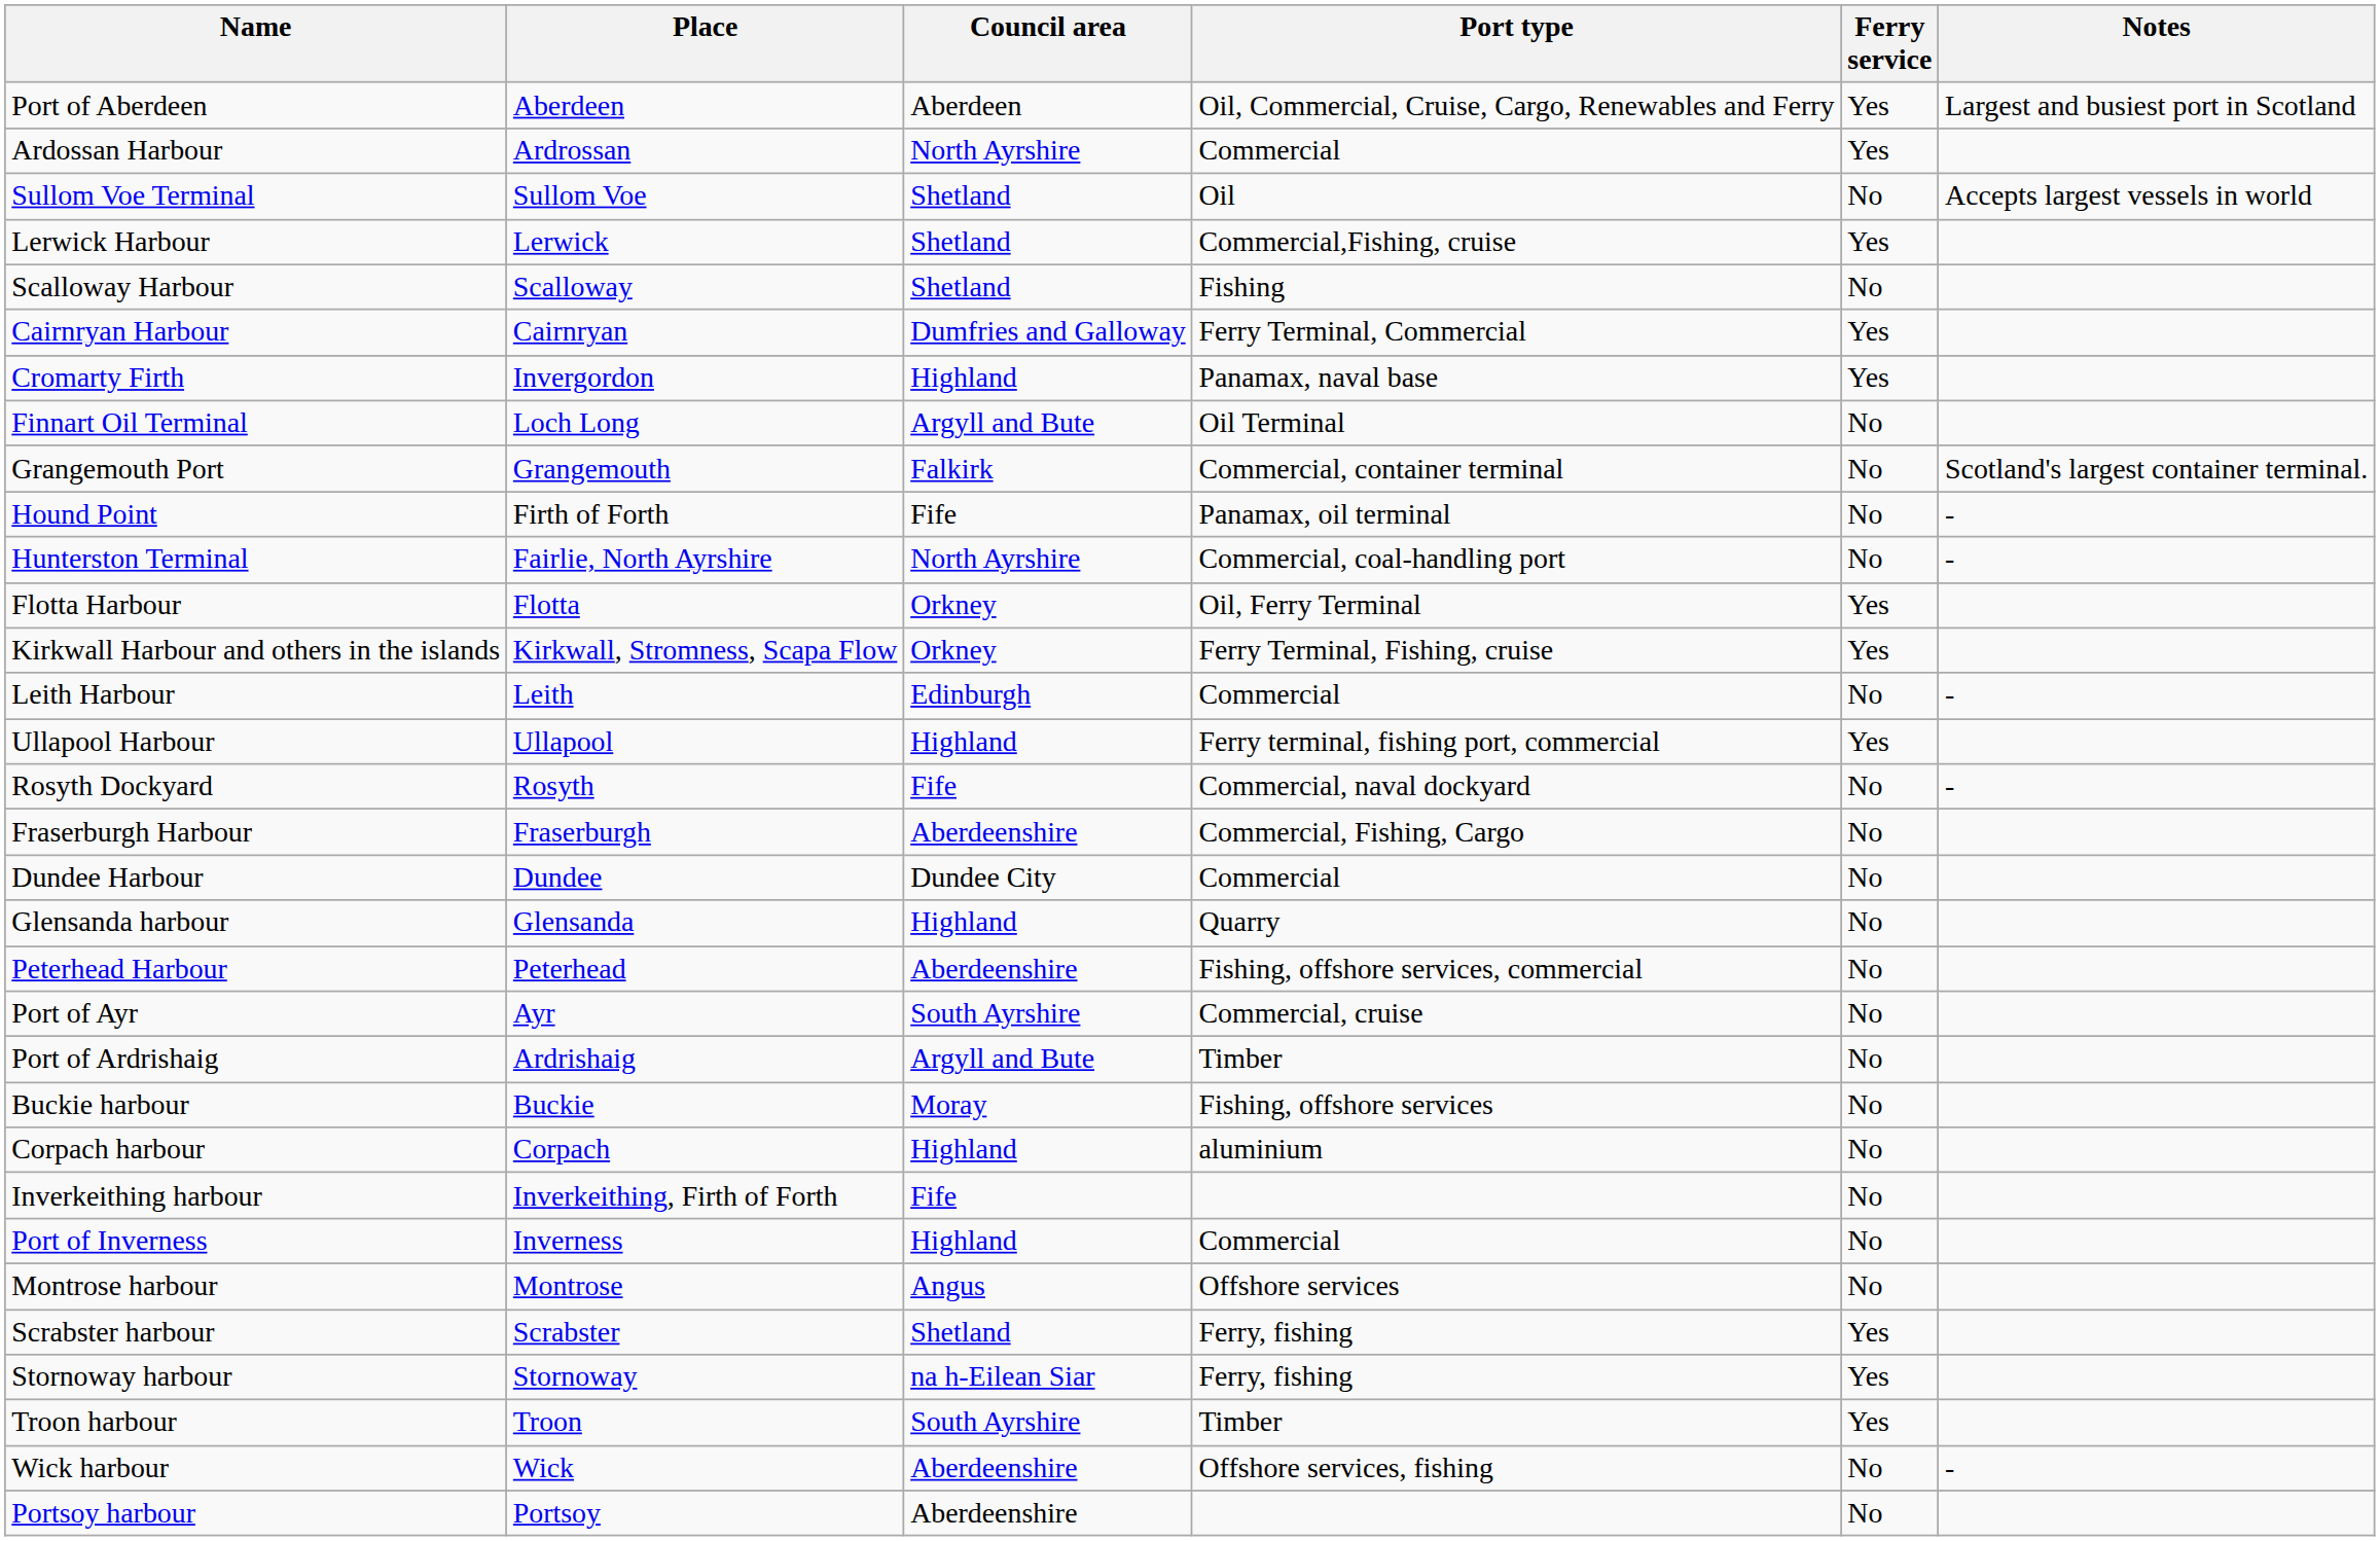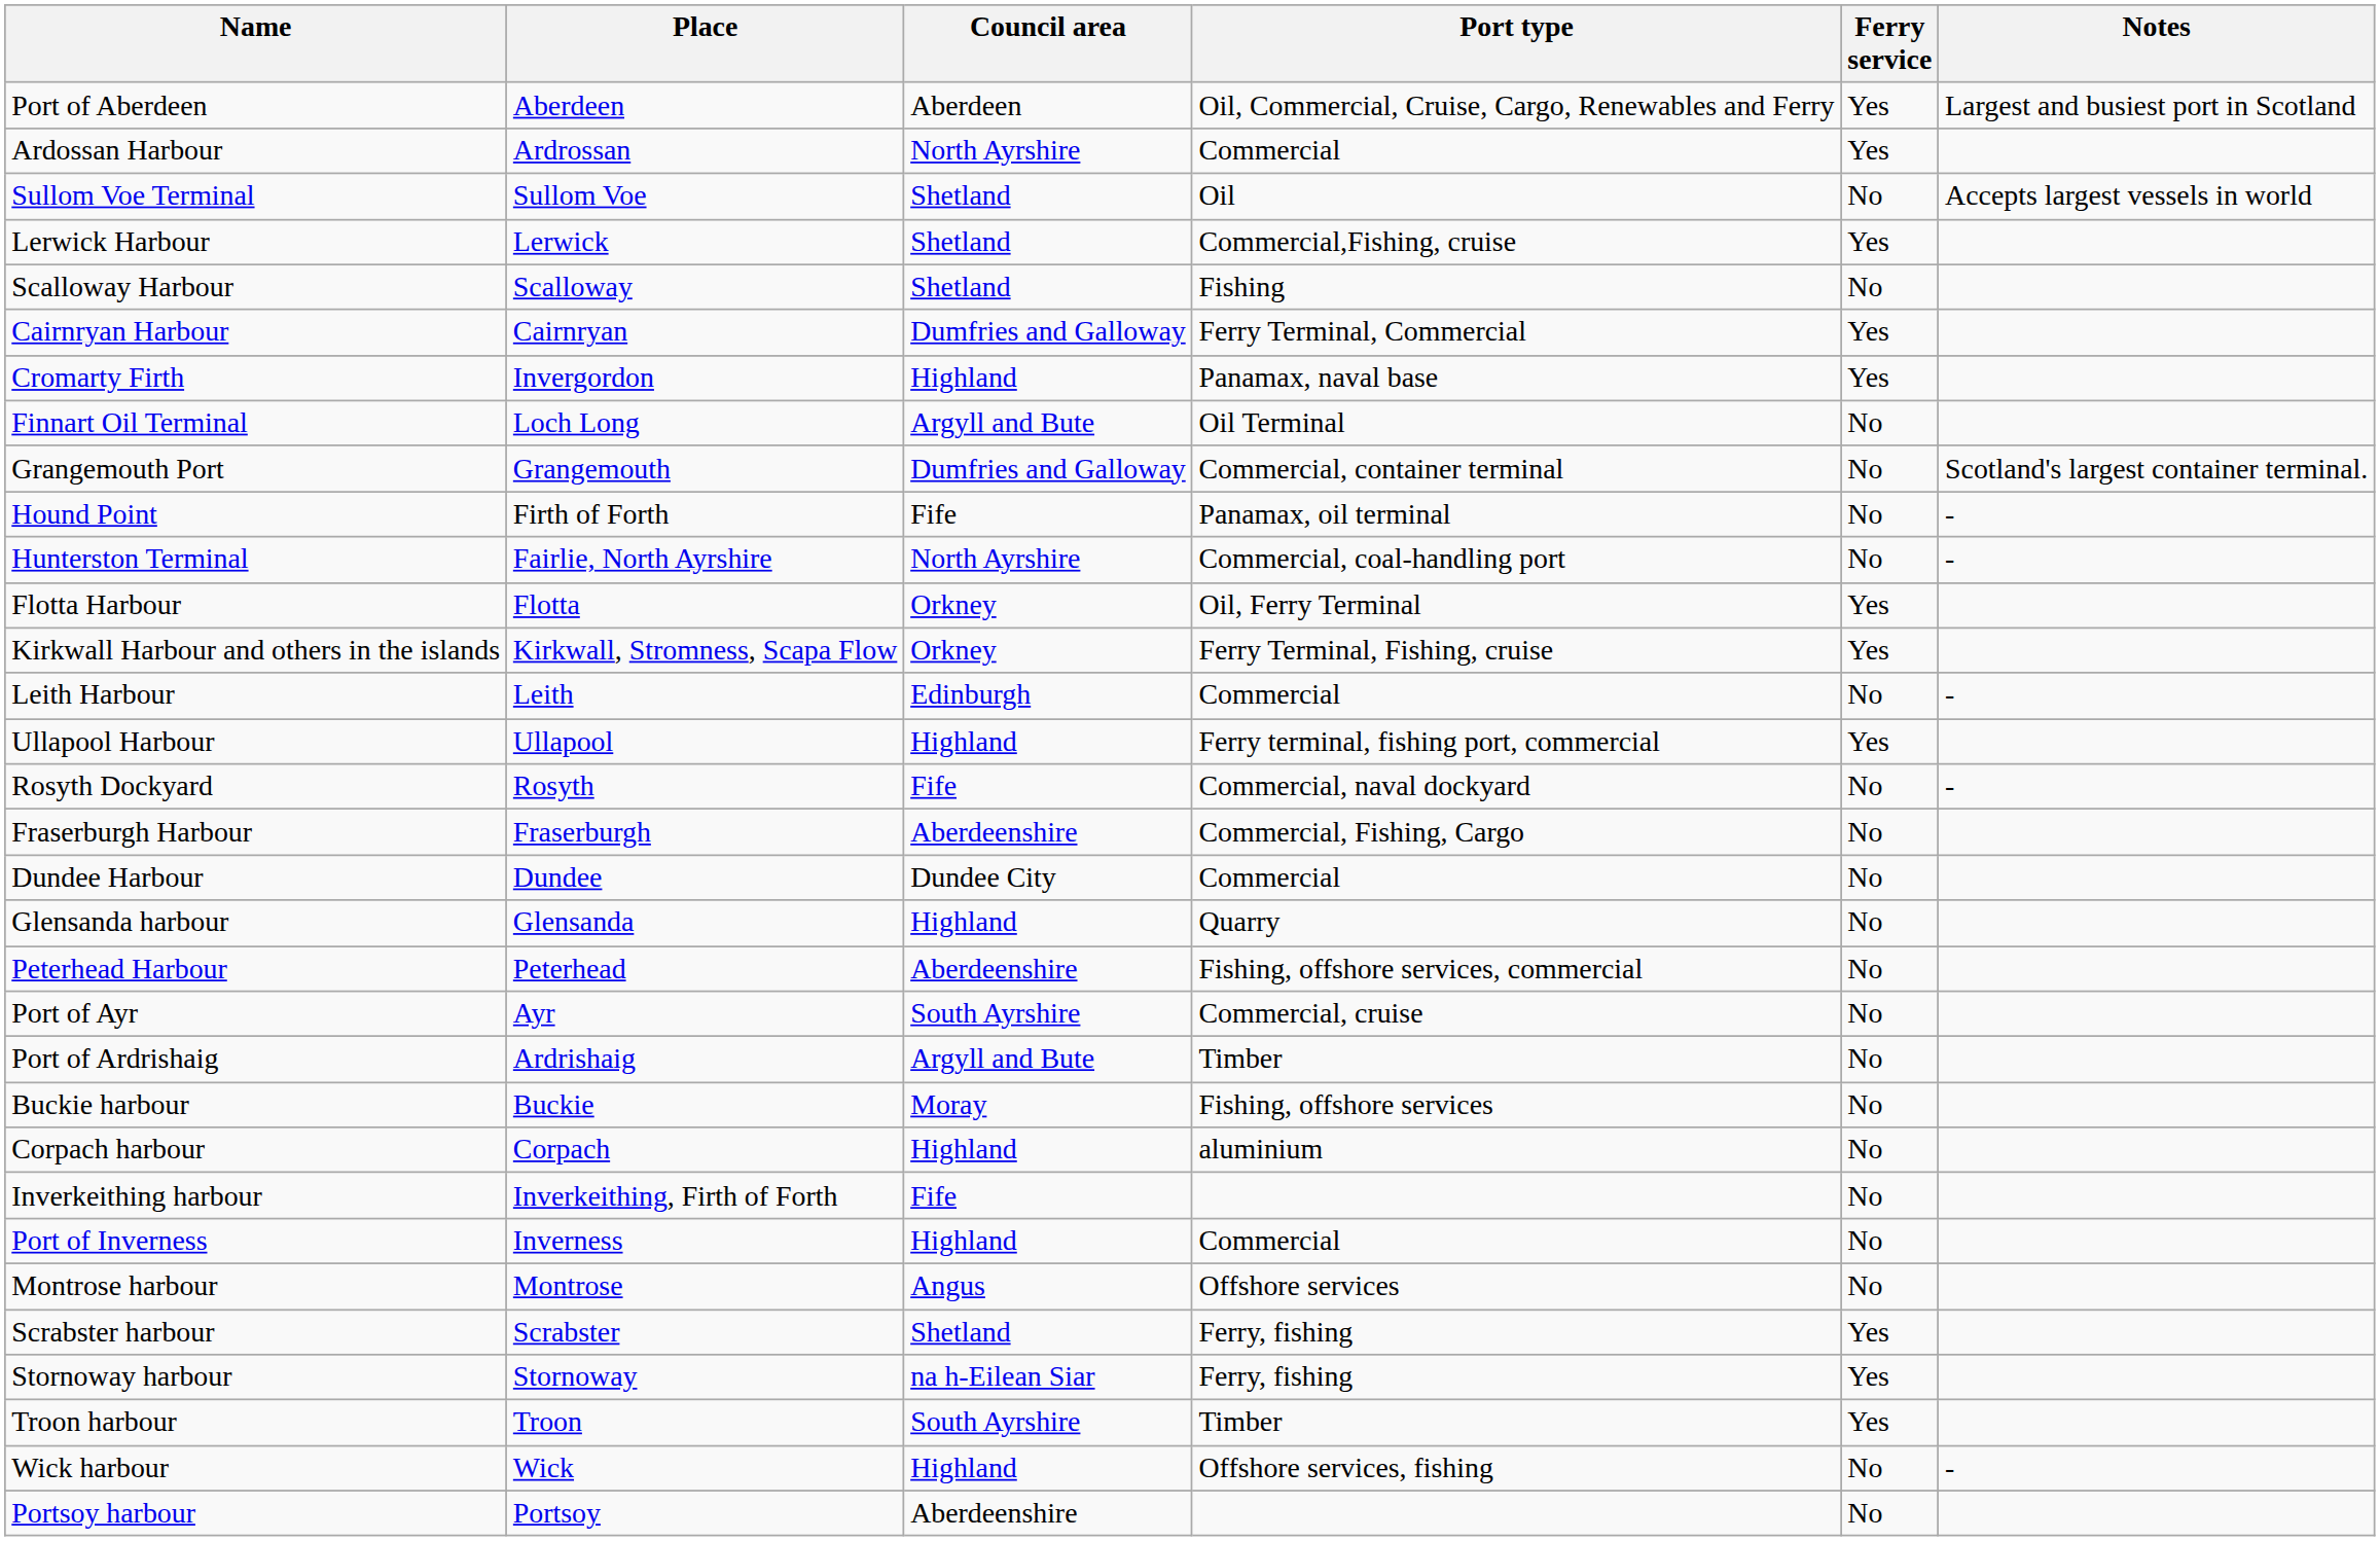 <table class="wikitable sortable">
 <tr valign=top>
 <th>Name</th>
 <th>Place</th>
 <th>Council area</th>
 <th>Port type</th>
 <th>Ferry <br>service</th>
 <th>Notes</th>
 </tr>
 <tr>
 <td>Port of Aberdeen</td>
 <td><a href='#'>Aberdeen</a></td>
 <td>Aberdeen</td>
 <td>Oil, Commercial, Cruise, Cargo, Renewables and Ferry</td>
 <td>Yes</td>
 <td>Largest and busiest port in Scotland</td>
 </tr>
 <tr>
 <td>Ardossan Harbour</td>
 <td><a href='#'>Ardrossan</a></td>
 <td><a href='#'>North Ayrshire</a></td>
 <td>Commercial</td>
 <td>Yes</td>
 <td></td>
 </tr>
 <tr>
 <td><a href='#'>Sullom Voe Terminal</a></td>
 <td><a href='#'>Sullom Voe</a></td>
 <td><a href='#'>Shetland</a></td>
 <td>Oil</td>
 <td>No</td>
 <td>Accepts largest vessels in world </td>
 </tr>
 <tr>
 <td>Lerwick Harbour</td>
 <td><a href='#'>Lerwick</a></td>
 <td><a href='#'>Shetland</a></td>
 <td>Commercial,Fishing, cruise</td>
 <td>Yes</td>
 <td></td>
 </tr>
 <tr>
 <td>Scalloway Harbour</td>
 <td><a href='#'>Scalloway</a></td>
 <td><a href='#'>Shetland</a></td>
 <td>Fishing</td>
 <td>No</td>
 <td></td>
 </tr>
 <tr>
 <td><a href='#'>Cairnryan Harbour</a></td>
 <td><a href='#'>Cairnryan</a></td>
 <td><a href='#'>Dumfries and Galloway</a></td>
 <td>Ferry Terminal, Commercial</td>
 <td>Yes</td>
 <td></td>
 </tr>
 <tr>
 <td><a href='#'>Cromarty Firth</a></td>
 <td><a href='#'>Invergordon</a></td>
 <td><a href='#'>Highland</a></td>
 <td>Panamax, naval base</td>
 <td>Yes</td>
 <td></td>
 </tr>
 <tr>
 <td><a href='#'>Finnart Oil Terminal</a></td>
 <td><a href='#'>Loch Long</a></td>
 <td><a href='#'>Argyll and Bute</a></td>
 <td>Oil Terminal</td>
 <td>No</td>
 <td></td>
 </tr>
 <tr>
 <td>Grangemouth Port</td>
 <td><a href='#'>Grangemouth</a></td>
-<td><a href='#'>Falkirk</a></td>
+<td><a href='#'>Dumfries and Galloway</a></td>
 <td>Commercial, container terminal</td>
 <td>No</td>
 <td>Scotland's largest container terminal.</td>
 </tr>
 <tr>
 <td><a href='#'>Hound Point</a></td>
 <td>Firth of Forth</td>
 <td>Fife</td>
 <td>Panamax, oil terminal</td>
 <td>No</td>
 <td>-</td>
 </tr>
 <tr>
 <td><a href='#'>Hunterston Terminal</a></td>
 <td><a href='#'>Fairlie, North Ayrshire</a></td>
 <td><a href='#'>North Ayrshire</a></td>
 <td>Commercial, coal-handling port</td>
 <td>No</td>
 <td>-</td>
 </tr>
 <tr>
 <td>Flotta Harbour</td>
 <td><a href='#'>Flotta</a></td>
 <td><a href='#'>Orkney</a></td>
 <td>Oil, Ferry Terminal</td>
 <td>Yes</td>
 <td></td>
 </tr>
 <tr>
 <td>Kirkwall Harbour and others in the islands</td>
 <td><a href='#'>Kirkwall</a>, <a href='#'>Stromness</a>, <a href='#'>Scapa Flow</a></td>
 <td><a href='#'>Orkney</a></td>
 <td>Ferry Terminal, Fishing, cruise</td>
 <td>Yes</td>
 <td></td>
 </tr>
 <tr>
 <td>Leith Harbour</td>
 <td><a href='#'>Leith</a></td>
 <td><a href='#'>Edinburgh</a></td>
 <td>Commercial</td>
 <td>No</td>
 <td>-</td>
 </tr>
 <tr>
 <td>Ullapool Harbour</td>
 <td><a href='#'>Ullapool</a></td>
 <td><a href='#'>Highland</a></td>
 <td>Ferry terminal, fishing port, commercial</td>
 <td>Yes</td>
 </tr>
 <tr>
 <td>Rosyth Dockyard</td>
 <td><a href='#'>Rosyth</a></td>
 <td><a href='#'>Fife</a></td>
 <td>Commercial, naval dockyard</td>
 <td>No</td>
 <td>-</td>
 </tr>
 <tr>
 <td>Fraserburgh Harbour</td>
 <td><a href='#'>Fraserburgh</a></td>
 <td><a href='#'>Aberdeenshire</a></td>
 <td>Commercial, Fishing, Cargo</td>
 <td>No</td>
 <td></td>
 </tr>
 <tr>
 <td>Dundee Harbour</td>
 <td><a href='#'>Dundee</a></td>
 <td>Dundee City</td>
 <td>Commercial</td>
 <td>No</td>
 <td></td>
 </tr>
 <tr>
 <td>Glensanda harbour</td>
 <td><a href='#'>Glensanda</a></td>
 <td><a href='#'>Highland</a></td>
 <td>Quarry</td>
 <td>No</td>
 <td></td>
 </tr>
 <tr>
 <td><a href='#'>Peterhead Harbour</a></td>
 <td><a href='#'>Peterhead</a></td>
 <td><a href='#'>Aberdeenshire</a></td>
 <td>Fishing, offshore services, commercial </td>
 <td>No</td>
 <td></td>
 </tr>
 <tr>
 <td>Port of Ayr</td>
 <td><a href='#'>Ayr</a></td>
 <td><a href='#'>South Ayrshire</a></td>
 <td>Commercial, cruise </td>
 <td>No</td>
 <td></td>
 </tr>
 <tr>
 <td>Port of Ardrishaig</td>
 <td><a href='#'>Ardrishaig</a></td>
 <td><a href='#'>Argyll and Bute</a></td>
 <td>Timber </td>
 <td>No</td>
 <td></td>
 </tr>
 <tr>
 <td>Buckie harbour</td>
 <td><a href='#'>Buckie</a></td>
 <td><a href='#'>Moray</a></td>
 <td>Fishing, offshore services </td>
 <td>No</td>
 <td></td>
 </tr>
 <tr>
 <td>Corpach harbour</td>
 <td><a href='#'>Corpach</a></td>
 <td><a href='#'>Highland</a></td>
 <td>aluminium</td>
 <td>No</td>
 <td></td>
 </tr>
 <tr>
 <td>Inverkeithing harbour</td>
 <td><a href='#'>Inverkeithing</a>, Firth of Forth</td>
 <td><a href='#'>Fife</a></td>
 <td></td>
 <td>No</td>
 <td></td>
 </tr>
 <tr>
 <td><a href='#'>Port of Inverness</a></td>
 <td><a href='#'>Inverness</a></td>
 <td><a href='#'>Highland</a></td>
 <td>Commercial</td>
 <td>No</td>
 <td></td>
 </tr>
 <tr>
 <td>Montrose harbour</td>
 <td><a href='#'>Montrose</a></td>
 <td><a href='#'>Angus</a></td>
 <td>Offshore services</td>
 <td>No</td>
 <td></td>
 </tr>
 <tr>
 <td>Scrabster harbour</td>
 <td><a href='#'>Scrabster</a></td>
 <td><a href='#'>Shetland</a></td>
 <td>Ferry, fishing</td>
 <td>Yes</td>
 <td></td>
 </tr>
 <tr>
 <td>Stornoway harbour</td>
 <td><a href='#'>Stornoway</a></td>
 <td><a href='#'>na h-Eilean Siar</a></td>
 <td>Ferry, fishing</td>
 <td>Yes</td>
 <td></td>
 </tr>
 <tr>
 <td>Troon harbour</td>
 <td><a href='#'>Troon</a></td>
 <td><a href='#'>South Ayrshire</a></td>
 <td>Timber</td>
 <td>Yes</td>
 <td></td>
 </tr>
 <tr>
 <td>Wick harbour</td>
 <td><a href='#'>Wick</a></td>
-<td><a href='#'>Aberdeenshire</a></td>
+<td><a href='#'>Highland</a></td>
 <td>Offshore services, fishing</td>
 <td>No</td>
 <td>-<br></td>
 </tr>
 <tr>
 <td><a href='#'>Portsoy harbour</a></td>
 <td><a href='#'>Portsoy</a></td>
 <td>Aberdeenshire</td>
 <td></td>
 <td>No</td>
 <td></td>
 </tr>
 </table>
